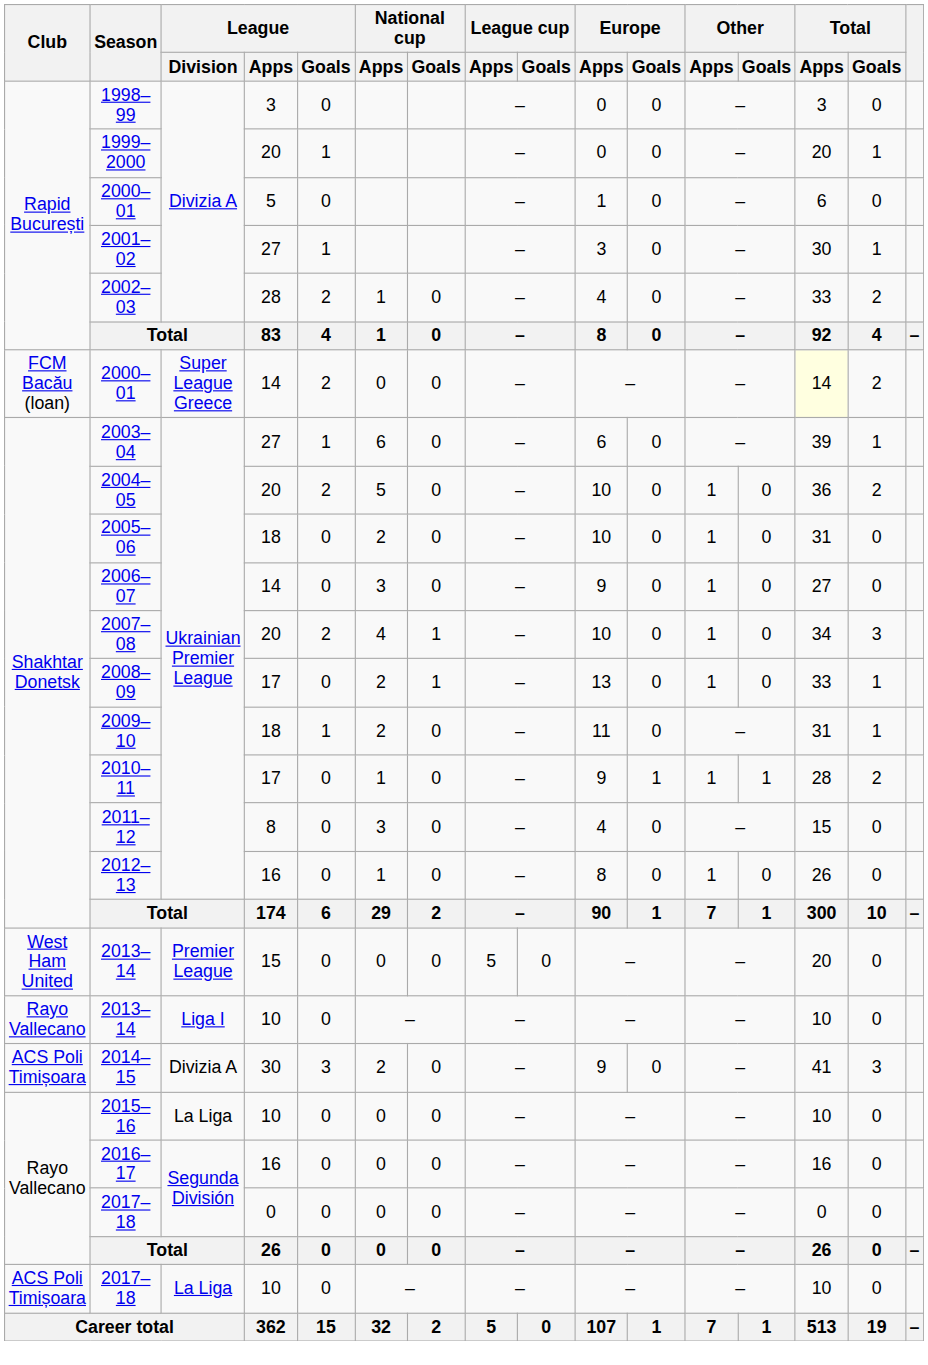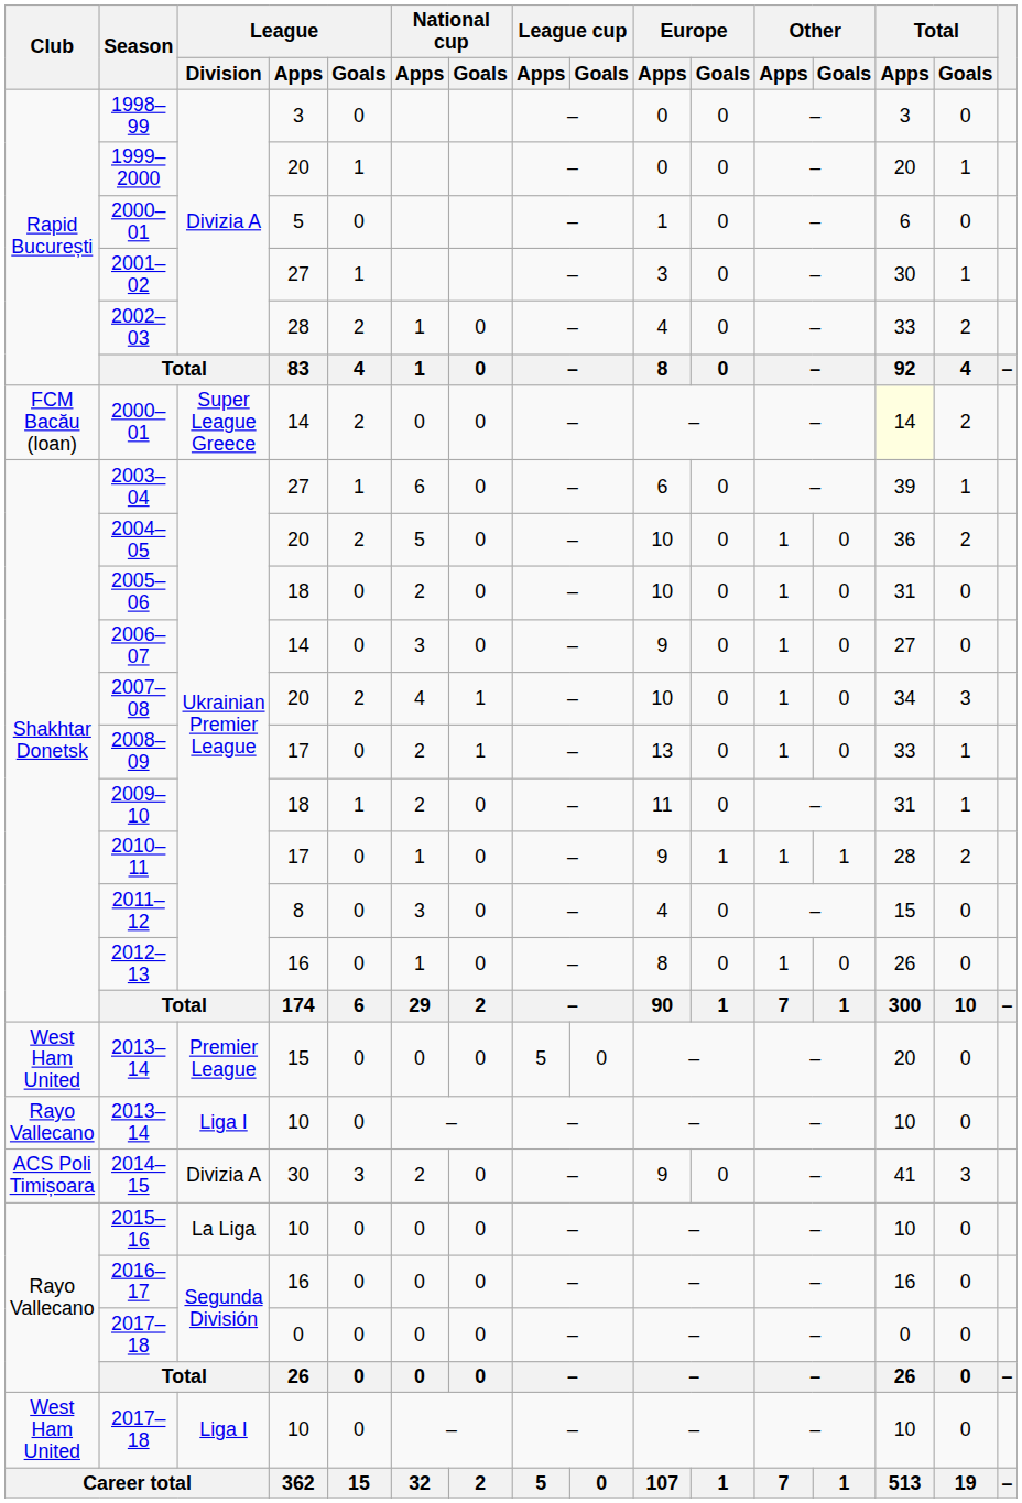 <table class="wikitable" style="text-align: center">
 <tr>
 <th rowspan="2">Club</th>
 <th rowspan="2">Season</th>
 <th colspan="3">League</th>
 <th colspan="2">National cup</th>
 <th colspan="2">League cup</th>
 <th colspan="2">Europe</th>
 <th colspan="2">Other</th>
 <th colspan="2">Total</th>
 <th rowspan="2"></th>
 </tr>
 <tr>
 <th>Division</th>
 <th>Apps</th>
 <th>Goals</th>
 <th>Apps</th>
 <th>Goals</th>
 <th>Apps</th>
 <th>Goals</th>
 <th>Apps</th>
 <th>Goals</th>
 <th>Apps</th>
 <th>Goals</th>
 <th>Apps</th>
 <th>Goals</th>
 </tr>
 <tr>
 <td rowspan="6"><a href='#'>Rapid București</a></td>
 <td><a href='#'>1998–99</a></td>
 <td rowspan="5"><a href='#'>Divizia A</a></td>
 <td>3</td>
 <td>0</td>
 <td></td>
 <td></td>
 <td colspan="2">–</td>
 <td>0</td>
 <td>0</td>
 <td colspan="2">–</td>
 <td>3</td>
 <td>0</td>
 <td></td>
 </tr>
 <tr>
 <td><a href='#'>1999–2000</a></td>
 <td>20</td>
 <td>1</td>
 <td></td>
 <td></td>
 <td colspan="2">–</td>
 <td>0</td>
 <td>0</td>
 <td colspan="2">–</td>
 <td>20</td>
 <td>1</td>
 <td></td>
 </tr>
 <tr>
 <td><a href='#'>2000–01</a></td>
 <td>5</td>
 <td>0</td>
 <td></td>
 <td></td>
 <td colspan="2">–</td>
 <td>1</td>
 <td>0</td>
 <td colspan="2">–</td>
 <td>6</td>
 <td>0</td>
 <td></td>
 </tr>
 <tr>
 <td><a href='#'>2001–02</a></td>
 <td>27</td>
 <td>1</td>
 <td></td>
 <td></td>
 <td colspan="2">–</td>
 <td>3</td>
 <td>0</td>
 <td colspan="2">–</td>
 <td>30</td>
 <td>1</td>
 <td></td>
 </tr>
 <tr>
 <td><a href='#'>2002–03</a></td>
 <td>28</td>
 <td>2</td>
 <td>1</td>
 <td>0</td>
 <td colspan="2">–</td>
 <td>4</td>
 <td>0</td>
 <td colspan="2">–</td>
 <td>33</td>
 <td>2</td>
 <td></td>
 </tr>
 <tr>
 <th colspan="2">Total</th>
 <th>83</th>
 <th>4</th>
 <th>1</th>
 <th>0</th>
 <th colspan="2">–</th>
 <th>8</th>
 <th>0</th>
 <th colspan="2">–</th>
 <th>92</th>
 <th>4</th>
 <th>–</th>
 </tr>
 <tr>
 <td><a href='#'>FCM Bacău</a> (loan)</td>
 <td><a href='#'>2000–01</a></td>
 <td><a href='#'>Super League Greece</a></td>
 <td>14</td>
 <td>2</td>
 <td>0</td>
 <td>0</td>
 <td colspan="2">–</td>
 <td colspan="2">–</td>
 <td colspan="2">–</td>
 <td style="background: lightyellow;">14</td>
 <td>2</td>
 <td></td>
 </tr>
 <tr>
 <td rowspan="11"><a href='#'>Shakhtar Donetsk</a></td>
 <td><a href='#'>2003–04</a></td>
 <td rowspan="10"><a href='#'>Ukrainian Premier League</a></td>
 <td>27</td>
 <td>1</td>
 <td>6</td>
 <td>0</td>
 <td colspan="2">–</td>
 <td>6</td>
 <td>0</td>
 <td colspan="2">–</td>
 <td>39</td>
 <td>1</td>
 <td></td>
 </tr>
 <tr>
 <td><a href='#'>2004–05</a></td>
 <td>20</td>
 <td>2</td>
 <td>5</td>
 <td>0</td>
 <td colspan="2">–</td>
 <td>10</td>
 <td>0</td>
 <td>1</td>
 <td>0</td>
 <td>36</td>
 <td>2</td>
 <td></td>
 </tr>
 <tr>
 <td><a href='#'>2005–06</a></td>
 <td>18</td>
 <td>0</td>
 <td>2</td>
 <td>0</td>
 <td colspan="2">–</td>
 <td>10</td>
 <td>0</td>
 <td>1</td>
 <td>0</td>
 <td>31</td>
 <td>0</td>
 <td></td>
 </tr>
 <tr>
 <td><a href='#'>2006–07</a></td>
 <td>14</td>
 <td>0</td>
 <td>3</td>
 <td>0</td>
 <td colspan="2">–</td>
 <td>9</td>
 <td>0</td>
 <td>1</td>
 <td>0</td>
 <td>27</td>
 <td>0</td>
 <td></td>
 </tr>
 <tr>
 <td><a href='#'>2007–08</a></td>
 <td>20</td>
 <td>2</td>
 <td>4</td>
 <td>1</td>
 <td colspan="2">–</td>
 <td>10</td>
 <td>0</td>
 <td>1</td>
 <td>0</td>
 <td>34</td>
 <td>3</td>
 <td></td>
 </tr>
 <tr>
 <td><a href='#'>2008–09</a></td>
 <td>17</td>
 <td>0</td>
 <td>2</td>
 <td>1</td>
 <td colspan="2">–</td>
 <td>13</td>
 <td>0</td>
 <td>1</td>
 <td>0</td>
 <td>33</td>
 <td>1</td>
 <td></td>
 </tr>
 <tr>
 <td><a href='#'>2009–10</a></td>
 <td>18</td>
 <td>1</td>
 <td>2</td>
 <td>0</td>
 <td colspan="2">–</td>
 <td>11</td>
 <td>0</td>
 <td colspan="2">–</td>
 <td>31</td>
 <td>1</td>
 <td></td>
 </tr>
 <tr>
 <td><a href='#'>2010–11</a></td>
 <td>17</td>
 <td>0</td>
 <td>1</td>
 <td>0</td>
 <td colspan="2">–</td>
 <td>9</td>
 <td>1</td>
 <td>1</td>
 <td>1</td>
 <td>28</td>
 <td>2</td>
 <td></td>
 </tr>
 <tr>
 <td><a href='#'>2011–12</a></td>
 <td>8</td>
 <td>0</td>
 <td>3</td>
 <td>0</td>
 <td colspan="2">–</td>
 <td>4</td>
 <td>0</td>
 <td colspan="2">–</td>
 <td>15</td>
 <td>0</td>
 <td></td>
 </tr>
 <tr>
 <td><a href='#'>2012–13</a></td>
 <td>16</td>
 <td>0</td>
 <td>1</td>
 <td>0</td>
 <td colspan="2">–</td>
 <td>8</td>
 <td>0</td>
 <td>1</td>
 <td>0</td>
 <td>26</td>
 <td>0</td>
 <td></td>
 </tr>
 <tr>
 <th colspan="2">Total</th>
 <th>174</th>
 <th>6</th>
 <th>29</th>
 <th>2</th>
 <th colspan="2">–</th>
 <th>90</th>
 <th>1</th>
 <th>7</th>
 <th>1</th>
 <th>300</th>
 <th>10</th>
 <th>–</th>
 </tr>
 <tr>
 <td><a href='#'>West Ham United</a></td>
 <td><a href='#'>2013–14</a></td>
 <td><a href='#'>Premier League</a></td>
 <td>15</td>
 <td>0</td>
 <td>0</td>
 <td>0</td>
 <td>5</td>
 <td>0</td>
 <td colspan="2">–</td>
 <td colspan="2">–</td>
 <td>20</td>
 <td>0</td>
 <td></td>
 </tr>
 <tr>
 <td><a href='#'>Rayo Vallecano</a></td>
 <td><a href='#'>2013–14</a></td>
 <td><a href='#'>Liga I</a></td>
 <td>10</td>
 <td>0</td>
 <td colspan="2">–</td>
 <td colspan="2">–</td>
 <td colspan="2">–</td>
 <td colspan="2">–</td>
 <td>10</td>
 <td>0</td>
 <td></td>
 </tr>
 <tr>
 <td><a href='#'>ACS Poli Timișoara</a></td>
 <td><a href='#'>2014–15</a></td>
 <td>Divizia A</td>
 <td>30</td>
 <td>3</td>
 <td>2</td>
 <td>0</td>
 <td colspan="2">–</td>
 <td>9</td>
 <td>0</td>
 <td colspan="2">–</td>
 <td>41</td>
 <td>3</td>
 <td></td>
 </tr>
 <tr>
 <td rowspan="4">Rayo Vallecano</td>
 <td><a href='#'>2015–16</a></td>
 <td>La Liga</td>
 <td>10</td>
 <td>0</td>
 <td>0</td>
 <td>0</td>
 <td colspan="2">–</td>
 <td colspan="2">–</td>
 <td colspan="2">–</td>
 <td>10</td>
 <td>0</td>
 <td></td>
 </tr>
 <tr>
 <td><a href='#'>2016–17</a></td>
 <td rowspan="2"><a href='#'>Segunda División</a></td>
 <td>16</td>
 <td>0</td>
 <td>0</td>
 <td>0</td>
 <td colspan="2">–</td>
 <td colspan="2">–</td>
 <td colspan="2">–</td>
 <td>16</td>
 <td>0</td>
 <td></td>
 </tr>
 <tr>
 <td><a href='#'>2017–18</a></td>
 <td>0</td>
 <td>0</td>
 <td>0</td>
 <td>0</td>
 <td colspan="2">–</td>
 <td colspan="2">–</td>
 <td colspan="2">–</td>
 <td>0</td>
 <td>0</td>
 <td></td>
 </tr>
 <tr>
 <th colspan="2">Total</th>
 <th>26</th>
 <th>0</th>
 <th>0</th>
 <th>0</th>
 <th colspan="2">–</th>
 <th colspan="2">–</th>
 <th colspan="2">–</th>
 <th>26</th>
 <th>0</th>
 <th>–</th>
 </tr>
 <tr>
-<td><a href='#'>ACS Poli Timișoara</a></td>
+<td><a href='#'>West Ham United</a></td>
 <td><a href='#'>2017–18</a></td>
-<td><a href='#'>La Liga</a></td>
+<td><a href='#'>Liga I</a></td>
 <td>10</td>
 <td>0</td>
 <td colspan="2">–</td>
 <td colspan="2">–</td>
 <td colspan="2">–</td>
 <td colspan="2">–</td>
 <td>10</td>
 <td>0</td>
 <td></td>
 </tr>
 <tr>
 <th colspan="3">Career total</th>
 <th>362</th>
 <th>15</th>
 <th>32</th>
 <th>2</th>
 <th>5</th>
 <th>0</th>
 <th>107</th>
 <th>1</th>
 <th>7</th>
 <th>1</th>
 <th>513</th>
 <th>19</th>
 <th>–</th>
 </tr>
 </table>
